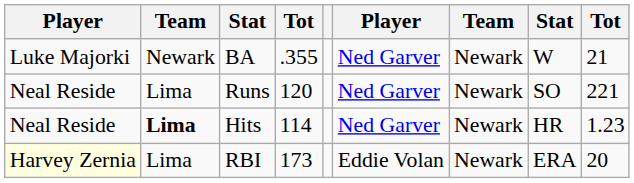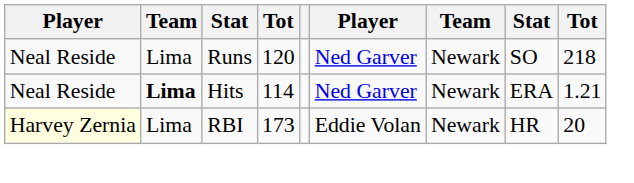 <table class="wikitable">
 <tr>
 <th>Player</th>
 <th>Team</th>
 <th>Stat</th>
 <th>Tot</th>
 <th></th>
 <th>Player</th>
 <th>Team</th>
 <th>Stat</th>
 <th>Tot</th>
 </tr>
 <tr>
-<td>Luke Majorki</td>
-<td>Newark</td>
-<td>BA</td>
-<td>.355</td>
-<td></td>
-<td><a href='#'>Ned Garver</a></td>
-<td>Newark</td>
-<td>W</td>
-<td>21</td>
-</tr>
-<tr>
 <td>Neal Reside</td>
 <td>Lima</td>
 <td>Runs</td>
 <td>120</td>
 <td></td>
 <td><a href='#'>Ned Garver</a></td>
 <td>Newark</td>
 <td>SO</td>
-<td>221</td>
+<td>218</td>
 </tr>
 <tr>
 <td>Neal Reside</td>
 <td><strong>Lima</strong></td>
 <td>Hits</td>
 <td>114</td>
 <td></td>
 <td><a href='#'>Ned Garver</a></td>
 <td>Newark</td>
-<td>HR</td>
-<td>1.23</td>
+<td>ERA</td>
+<td>1.21</td>
 </tr>
 <tr>
 <td style="background: lightyellow;">Harvey Zernia</td>
 <td>Lima</td>
 <td>RBI</td>
 <td>173</td>
 <td></td>
 <td>Eddie Volan</td>
 <td>Newark</td>
-<td>ERA</td>
+<td>HR</td>
 <td>20</td>
 </tr>
 </table>
